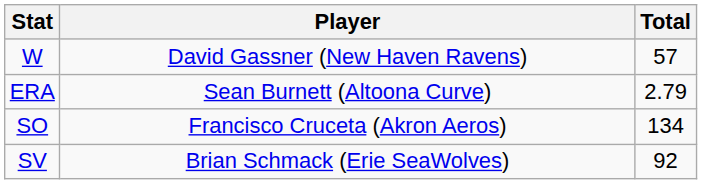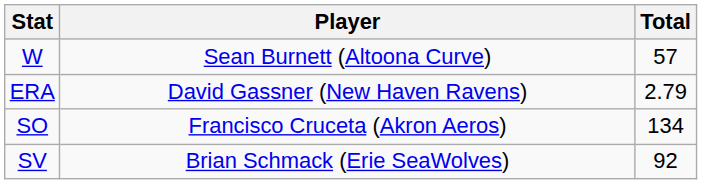 <table class="wikitable" width="40%" style="text-align:center;">
 <tr>
 <th width="5%">Stat</th>
 <th width="150%">Player</th>
 <th width="5%">Total</th>
 </tr>
 <tr>
 <td><a href='#'>W</a></td>
-<td><a href='#'>David Gassner</a> (<a href='#'>New Haven Ravens</a>)</td>
+<td><a href='#'>Sean Burnett</a> (<a href='#'>Altoona Curve</a>)</td>
 <td>57</td>
 </tr>
 <tr>
 <td><a href='#'>ERA</a></td>
-<td><a href='#'>Sean Burnett</a> (<a href='#'>Altoona Curve</a>)</td>
+<td><a href='#'>David Gassner</a> (<a href='#'>New Haven Ravens</a>)</td>
 <td>2.79</td>
 </tr>
 <tr>
 <td><a href='#'>SO</a></td>
 <td><a href='#'>Francisco Cruceta</a> (<a href='#'>Akron Aeros</a>)</td>
 <td>134</td>
 </tr>
 <tr>
 <td><a href='#'>SV</a></td>
 <td><a href='#'>Brian Schmack</a> (<a href='#'>Erie SeaWolves</a>)</td>
 <td>92</td>
 </tr>
 </table>
